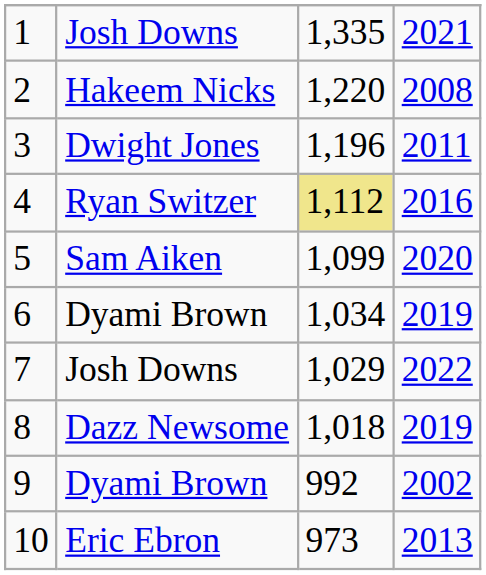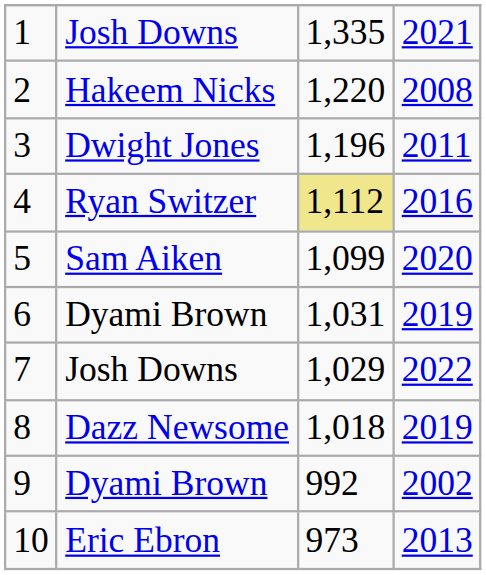 <table class="wikitable">
 <tr>
 </tr>
 <tr>
 <td>1</td>
 <td><a href='#'>Josh Downs</a></td>
 <td>1,335</td>
 <td><a href='#'>2021</a></td>
 </tr>
 <tr>
 <td>2</td>
 <td><a href='#'>Hakeem Nicks</a></td>
 <td>1,220</td>
 <td><a href='#'>2008</a></td>
 </tr>
 <tr>
 <td>3</td>
 <td><a href='#'>Dwight Jones</a></td>
 <td>1,196</td>
 <td><a href='#'>2011</a></td>
 </tr>
 <tr>
 <td>4</td>
 <td><a href='#'>Ryan Switzer</a></td>
 <td style="background: khaki;">1,112</td>
 <td><a href='#'>2016</a></td>
 </tr>
 <tr>
 <td>5</td>
 <td><a href='#'>Sam Aiken</a></td>
 <td>1,099</td>
 <td><a href='#'>2020</a></td>
 </tr>
 <tr>
 <td>6</td>
 <td>Dyami Brown</td>
-<td>1,034</td>
+<td>1,031</td>
 <td><a href='#'>2019</a></td>
 </tr>
 <tr>
 <td>7</td>
 <td>Josh Downs</td>
 <td>1,029</td>
 <td><a href='#'>2022</a></td>
 </tr>
 <tr>
 <td>8</td>
 <td><a href='#'>Dazz Newsome</a></td>
 <td>1,018</td>
 <td><a href='#'>2019</a></td>
 </tr>
 <tr>
 <td>9</td>
 <td><a href='#'>Dyami Brown</a></td>
 <td>992</td>
 <td><a href='#'>2002</a></td>
 </tr>
 <tr>
 <td>10</td>
 <td><a href='#'>Eric Ebron</a></td>
 <td>973</td>
 <td><a href='#'>2013</a></td>
 </tr>
 </table>
